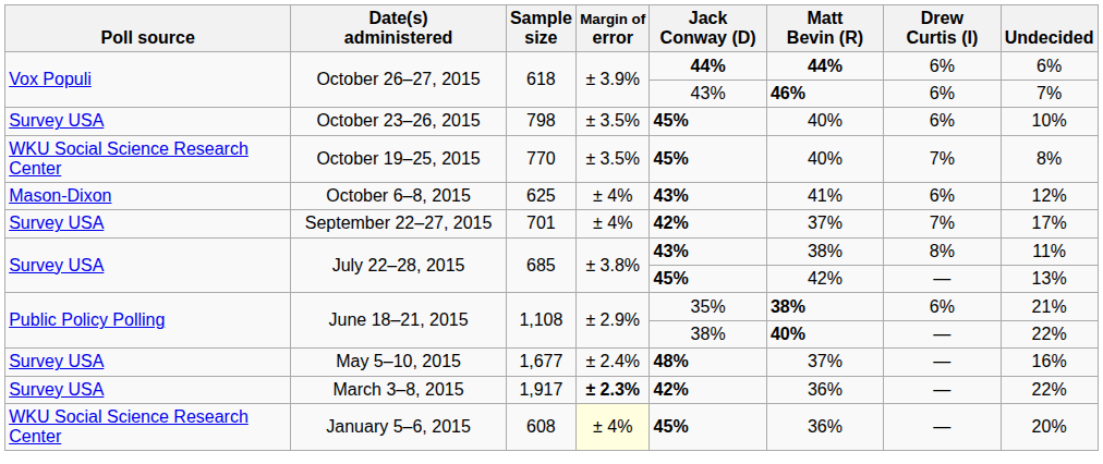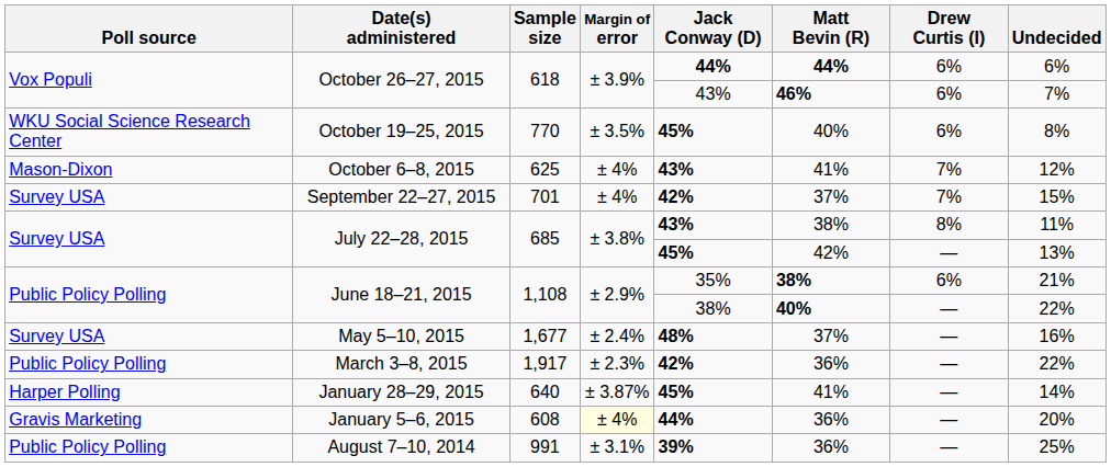 <table class="wikitable">
 <tr valign= bottom>
 <th style="width:255px;">Poll source</th>
 <th style="width:190px;">Date(s)<br>administered</th>
 <th class=small>Sample<br>size</th>
 <th><small>Margin of</small><br>error</th>
 <th style="width:100px;">Jack<br>Conway (D)</th>
 <th style="width:100px;">Matt<br>Bevin (R)</th>
 <th style="width:100px;">Drew<br>Curtis (I)</th>
 <th style="width:40px;">Undecided</th>
 </tr>
 <tr>
 <td rowspan = 2><a href='#'>Vox Populi</a></td>
 <td style="text-align:center;" rowspan="2">October 26–27, 2015</td>
 <td style="text-align:center;" rowspan="2">618</td>
 <td style="text-align:center;" rowspan="2">± 3.9%</td>
 <td align=center><strong>44%</strong></td>
 <td align=center><strong>44%</strong></td>
 <td align=center>6%</td>
 <td align=center>6%</td>
 </tr>
 <tr>
 <td align=center>43%</td>
 <td><strong>46%</strong></td>
 <td align=center>6%</td>
 <td align=center>7%</td>
 </tr>
 <tr>
-<td><a href='#'>Survey USA</a></td>
-<td align=center>October 23–26, 2015</td>
-<td align=center>798</td>
-<td align=center>± 3.5%</td>
-<td><strong>45%</strong></td>
-<td align=center>40%</td>
-<td align=center>6%</td>
-<td align=center>10%</td>
-</tr>
-<tr>
 <td><a href='#'>WKU Social Science Research Center</a></td>
 <td align=center>October 19–25, 2015</td>
 <td align=center>770</td>
 <td align=center>± 3.5%</td>
 <td><strong>45%</strong></td>
 <td align=center>40%</td>
-<td align=center>7%</td>
+<td align=center>6%</td>
 <td align=center>8%</td>
 </tr>
 <tr>
 <td><a href='#'>Mason-Dixon</a></td>
 <td align=center>October 6–8, 2015</td>
 <td align=center>625</td>
 <td align=center>± 4%</td>
 <td><strong>43%</strong></td>
 <td align=center>41%</td>
-<td align=center>6%</td>
+<td align=center>7%</td>
 <td align=center>12%</td>
 </tr>
 <tr>
 <td><a href='#'>Survey USA</a></td>
 <td align=center>September 22–27, 2015</td>
 <td align=center>701</td>
 <td align=center>± 4%</td>
 <td><strong>42%</strong></td>
 <td align=center>37%</td>
 <td align=center>7%</td>
-<td align=center>17%</td>
+<td align=center>15%</td>
 </tr>
 <tr>
 <td rowspan = 2><a href='#'>Survey USA</a></td>
 <td style="text-align:center;" rowspan="2">July 22–28, 2015</td>
 <td style="text-align:center;" rowspan="2">685</td>
 <td style="text-align:center;" rowspan="2">± 3.8%</td>
 <td><strong>43%</strong></td>
 <td align=center>38%</td>
 <td align=center>8%</td>
 <td align=center>11%</td>
 </tr>
 <tr>
 <td><strong>45%</strong></td>
 <td align=center>42%</td>
 <td align=center>—</td>
 <td align=center>13%</td>
 </tr>
 <tr>
 <td rowspan = 2><a href='#'>Public Policy Polling</a></td>
 <td style="text-align:center;" rowspan="2">June 18–21, 2015</td>
 <td style="text-align:center;" rowspan="2">1,108</td>
 <td style="text-align:center;" rowspan="2">± 2.9%</td>
 <td align=center>35%</td>
 <td><strong>38%</strong></td>
 <td align=center>6%</td>
 <td align=center>21%</td>
 </tr>
 <tr>
 <td align=center>38%</td>
 <td><strong>40%</strong></td>
 <td align=center>—</td>
 <td align=center>22%</td>
 </tr>
 <tr>
 <td><a href='#'>Survey USA</a></td>
 <td align=center>May 5–10, 2015</td>
 <td align=center>1,677</td>
 <td align=center>± 2.4%</td>
 <td><strong>48%</strong></td>
 <td align=center>37%</td>
 <td align=center>—</td>
 <td align=center>16%</td>
 </tr>
 <tr>
-<td><a href='#'>Survey USA</a></td>
+<td><a href='#'>Public Policy Polling</a></td>
 <td align=center>March 3–8, 2015</td>
 <td align=center>1,917</td>
-<td align=center><strong>± 2.3%</strong></td>
+<td align=center>± 2.3%</td>
 <td><strong>42%</strong></td>
 <td align=center>36%</td>
 <td align=center>—</td>
 <td align=center>22%</td>
 </tr>
 <tr>
-<td><a href='#'>WKU Social Science Research Center</a></td>
+<td><a href='#'>Harper Polling</a></td>
+<td align=center>January 28–29, 2015</td>
+<td align=center>640</td>
+<td align=center>± 3.87%</td>
+<td><strong>45%</strong></td>
+<td align=center>41%</td>
+<td align=center>—</td>
+<td align=center>14%</td>
+</tr>
+<tr>
+<td><a href='#'>Gravis Marketing</a></td>
 <td align=center>January 5–6, 2015</td>
 <td align=center>608</td>
 <td align=center style="background: lightyellow;">± 4%</td>
-<td><strong>45%</strong></td>
+<td><strong>44%</strong></td>
 <td align=center>36%</td>
 <td align=center>—</td>
 <td align=center>20%</td>
 </tr>
+<tr>
+<td><a href='#'>Public Policy Polling</a></td>
+<td align=center>August 7–10, 2014</td>
+<td align=center>991</td>
+<td align=center>± 3.1%</td>
+<td><strong>39%</strong></td>
+<td align=center>36%</td>
+<td align=center>—</td>
+<td align=center>25%</td>
+</tr>
 </table>
